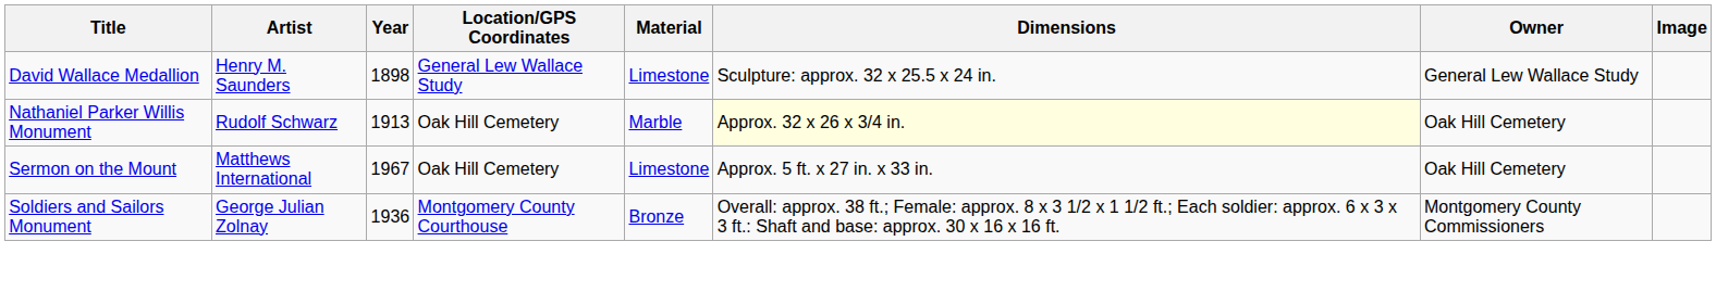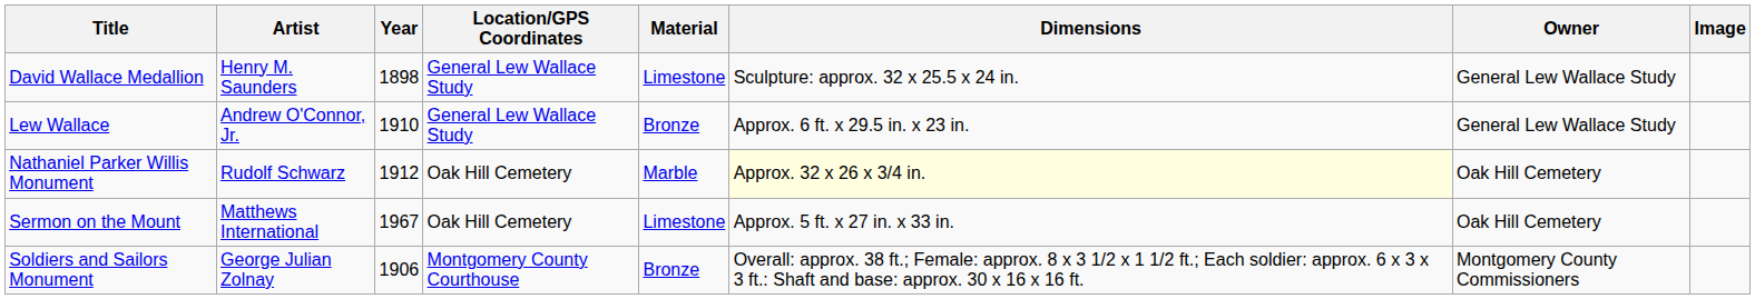 <table class="wikitable sortable">
 <tr>
 <th>Title</th>
 <th>Artist</th>
 <th>Year</th>
 <th>Location/GPS Coordinates</th>
 <th>Material</th>
 <th>Dimensions</th>
 <th>Owner</th>
 <th>Image</th>
 </tr>
 <tr>
 <td><a href='#'>David Wallace Medallion</a></td>
 <td><a href='#'>Henry M. Saunders</a></td>
 <td>1898</td>
 <td><a href='#'>General Lew Wallace Study</a></td>
 <td><a href='#'>Limestone</a></td>
 <td>Sculpture: approx. 32 x 25.5 x 24 in.</td>
 <td>General Lew Wallace Study</td>
 <td></td>
 </tr>
 <tr>
+<td><a href='#'>Lew Wallace</a></td>
+<td><a href='#'>Andrew O'Connor, Jr.</a></td>
+<td>1910</td>
+<td><a href='#'>General Lew Wallace Study</a></td>
+<td><a href='#'>Bronze</a></td>
+<td>Approx. 6 ft. x 29.5 in. x 23 in.</td>
+<td>General Lew Wallace Study</td>
+<td></td>
+</tr>
+<tr>
 <td><a href='#'>Nathaniel Parker Willis Monument</a></td>
 <td><a href='#'>Rudolf Schwarz</a></td>
-<td>1913</td>
+<td>1912</td>
 <td>Oak Hill Cemetery</td>
 <td><a href='#'>Marble</a></td>
 <td style="background: lightyellow;">Approx. 32 x 26 x 3/4 in.</td>
 <td>Oak Hill Cemetery</td>
 <td></td>
 </tr>
 <tr>
 <td><a href='#'>Sermon on the Mount</a></td>
 <td><a href='#'>Matthews International</a></td>
 <td>1967</td>
 <td>Oak Hill Cemetery</td>
 <td><a href='#'>Limestone</a></td>
 <td>Approx. 5 ft. x 27 in. x 33 in.</td>
 <td>Oak Hill Cemetery</td>
 <td></td>
 </tr>
 <tr>
 <td><a href='#'>Soldiers and Sailors Monument</a></td>
 <td><a href='#'>George Julian Zolnay</a></td>
-<td>1936</td>
+<td>1906</td>
 <td><a href='#'>Montgomery County Courthouse</a></td>
 <td><a href='#'>Bronze</a></td>
 <td>Overall: approx. 38 ft.; Female: approx. 8 x 3 1/2 x 1 1/2 ft.; Each soldier: approx. 6 x 3 x 3 ft.: Shaft and base: approx. 30 x 16 x 16 ft.</td>
 <td>Montgomery County Commissioners</td>
 <td></td>
 </tr>
 <tr>
 </tr>
 </table>
